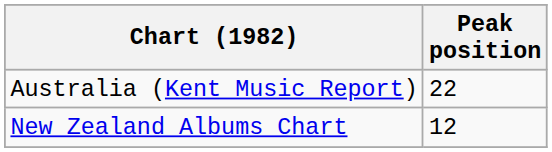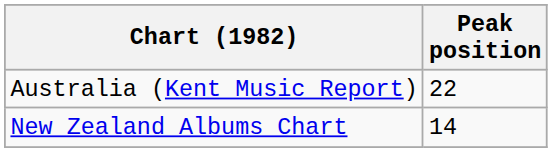 <table class="wikitable">
 <tr>
 <th>Chart (1982)</th>
 <th>Peak<br>position</th>
 </tr>
 <tr>
 <td>Australia (<a href='#'>Kent Music Report</a>)</td>
 <td>22</td>
 </tr>
 <tr>
 <td><a href='#'>New Zealand Albums Chart</a></td>
-<td>12</td>
+<td>14</td>
 </tr>
 </table>
